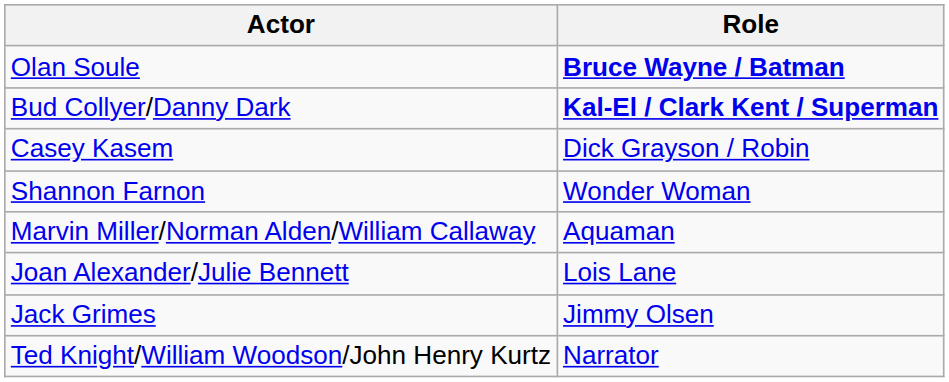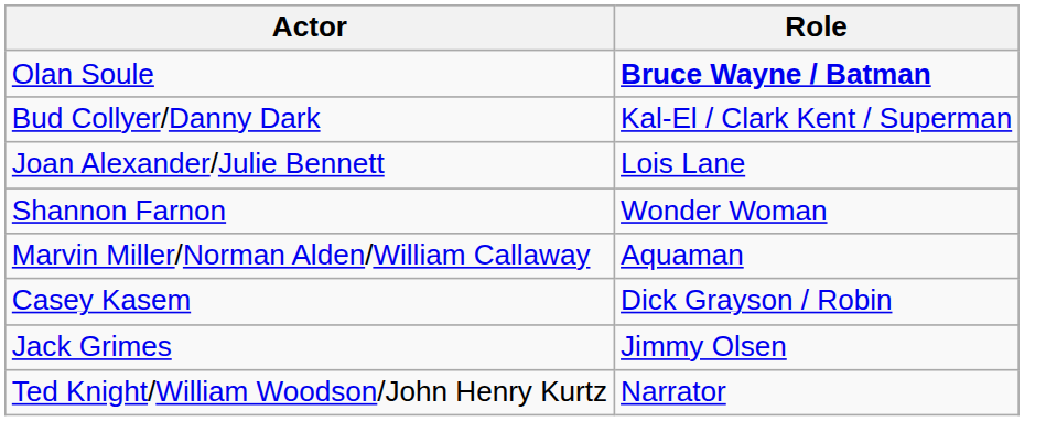 <table class="wikitable">
 <tr>
 <th>Actor</th>
 <th>Role</th>
 </tr>
 <tr>
 <td><a href='#'>Olan Soule</a></td>
 <td><strong><a href='#'>Bruce Wayne / Batman</a></strong></td>
 </tr>
 <tr>
 <td><a href='#'>Bud Collyer</a>/<a href='#'>Danny Dark</a><br></td>
-<td><strong><a href='#'>Kal-El / Clark Kent / Superman</a></strong></td>
+<td><a href='#'>Kal-El / Clark Kent / Superman</a></td>
 </tr>
 <tr>
-<td><a href='#'>Casey Kasem</a></td>
-<td><a href='#'>Dick Grayson / Robin</a></td>
+<td><a href='#'>Joan Alexander</a>/<a href='#'>Julie Bennett</a><br></td>
+<td><a href='#'>Lois Lane</a></td>
 </tr>
 <tr>
 <td><a href='#'>Shannon Farnon</a></td>
 <td><a href='#'>Wonder Woman</a></td>
 </tr>
 <tr>
 <td><a href='#'>Marvin Miller</a>/<a href='#'>Norman Alden</a>/<a href='#'>William Callaway</a></td>
 <td><a href='#'>Aquaman</a></td>
 </tr>
 <tr>
-<td><a href='#'>Joan Alexander</a>/<a href='#'>Julie Bennett</a><br></td>
-<td><a href='#'>Lois Lane</a></td>
+<td><a href='#'>Casey Kasem</a></td>
+<td><a href='#'>Dick Grayson / Robin</a></td>
 </tr>
 <tr>
 <td><a href='#'>Jack Grimes</a></td>
 <td><a href='#'>Jimmy Olsen</a></td>
 </tr>
 <tr>
 <td><a href='#'>Ted Knight</a>/<a href='#'>William Woodson</a>/John Henry Kurtz</td>
 <td><a href='#'>Narrator</a></td>
 </tr>
 </table>
